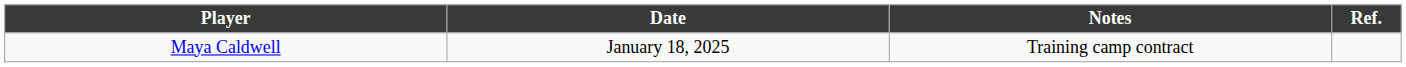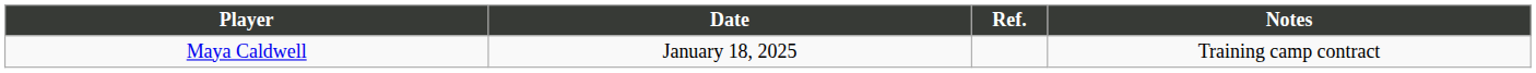 <table class="wikitable sortable sortable" style="text-align: center">
 <tr>
 <th style="background:#373A36; color:white" width="10%">Player</th>
 <th style="background:#373A36; color:white" width="10%">Date</th>
+<th style="background:#373A36; color:white" width="1%" class="unsortable">Ref.</th>
 <th style="background:#373A36; color:white" width="10%">Notes</th>
-<th style="background:#373A36; color:white" width="1%" class="unsortable">Ref.</th>
 </tr>
 <tr>
 <td><a href='#'>Maya Caldwell</a></td>
 <td>January 18, 2025</td>
+<td></td>
 <td>Training camp contract</td>
-<td></td>
 </tr>
 </table>
